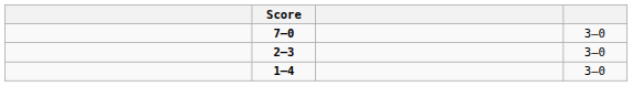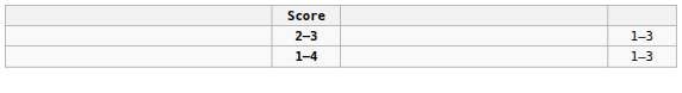 <table class="wikitable" style="text-align: center; ">
 <tr>
 <th align="right" width="270"></th>
 <th width="65">Score</th>
 <th align="left" width="270"></th>
 <th width="65"></th>
 </tr>
 <tr>
-<td align="left"><strong></strong></td>
-<td><strong>7–0</strong></td>
-<td align="left"></td>
-<td>3–0 <strong></strong></td>
-</tr>
-<tr>
 <td align="left"></td>
 <td><strong>2–3</strong></td>
 <td align="left"><strong></strong></td>
-<td>3–0 <strong></strong></td>
+<td>1–3 <strong></strong></td>
 </tr>
 <tr>
 <td align="left"></td>
 <td><strong>1–4</strong></td>
 <td align="left"><strong></strong></td>
-<td>3–0 <strong></strong></td>
+<td>1–3 <strong></strong></td>
 </tr>
 </table>
